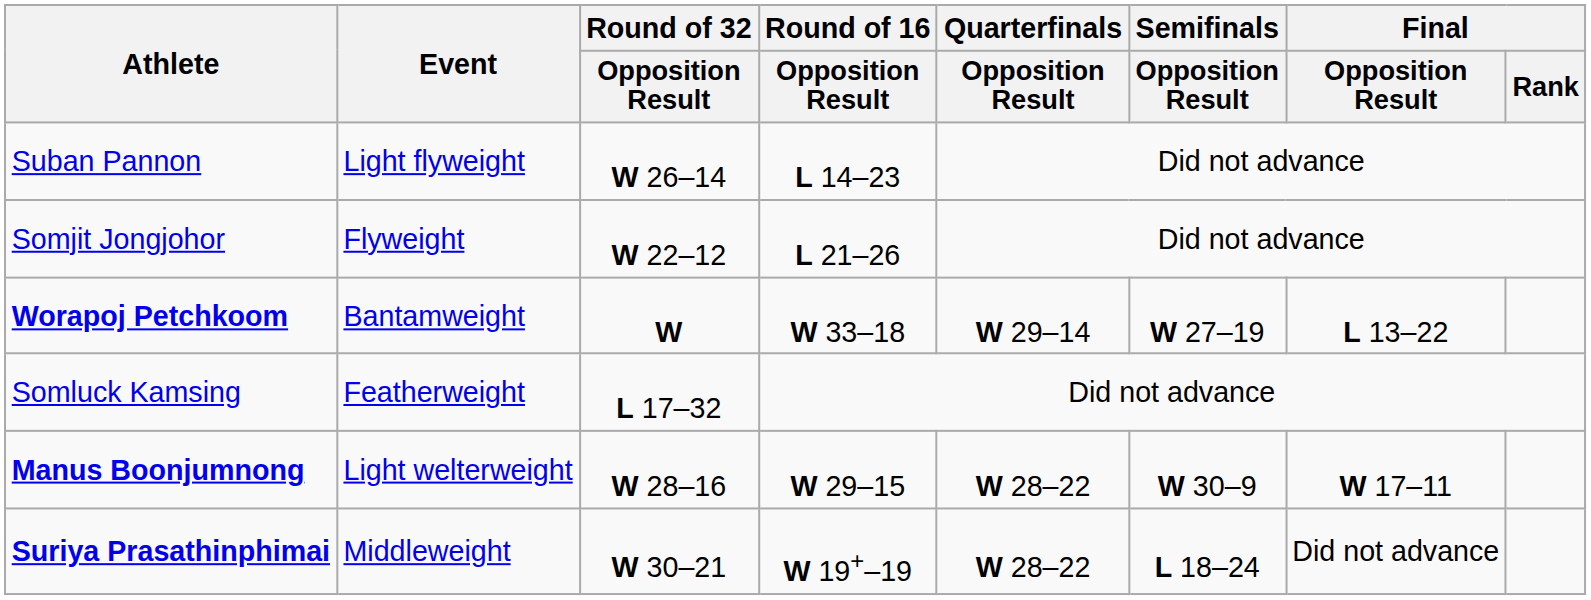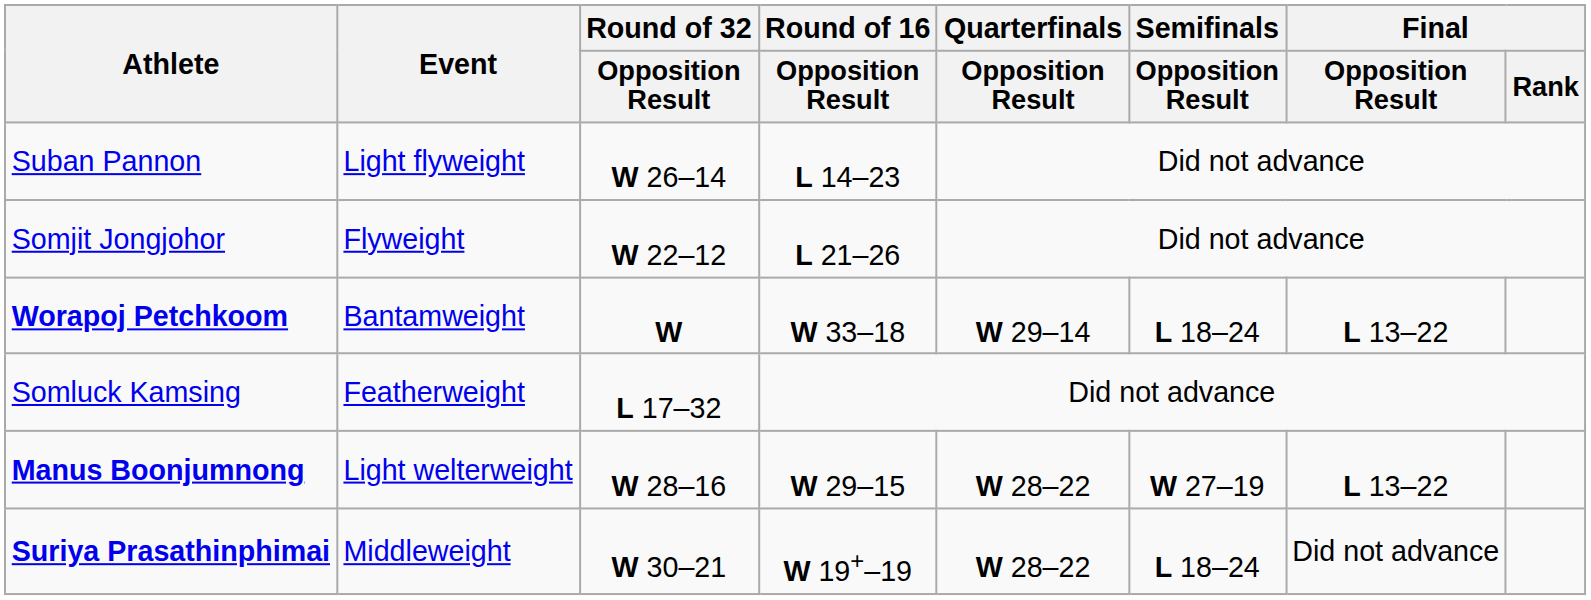 <table class="wikitable" style="font-size:90%">
 <tr>
 <th rowspan="2">Athlete</th>
 <th rowspan="2">Event</th>
 <th>Round of 32</th>
 <th>Round of 16</th>
 <th>Quarterfinals</th>
 <th>Semifinals</th>
 <th colspan=2>Final</th>
 </tr>
 <tr style="font-size:95%">
 <th>Opposition<br>Result</th>
 <th>Opposition<br>Result</th>
 <th>Opposition<br>Result</th>
 <th>Opposition<br>Result</th>
 <th>Opposition<br>Result</th>
 <th>Rank</th>
 </tr>
 <tr align=center>
 <td align=left><a href='#'>Suban Pannon</a></td>
 <td align=left><a href='#'>Light flyweight</a></td>
 <td><br><strong>W</strong> 26–14</td>
 <td><br><strong>L</strong> 14–23</td>
 <td colspan=4>Did not advance</td>
 </tr>
 <tr align=center>
 <td align=left><a href='#'>Somjit Jongjohor</a></td>
 <td align=left><a href='#'>Flyweight</a></td>
 <td><br><strong>W</strong> 22–12</td>
 <td><br><strong>L</strong> 21–26</td>
 <td colspan=4>Did not advance</td>
 </tr>
 <tr align=center>
 <td align=left><strong><a href='#'>Worapoj Petchkoom</a></strong></td>
 <td align=left><a href='#'>Bantamweight</a></td>
 <td><br><strong>W</strong> </td>
 <td><br><strong>W</strong> 33–18</td>
 <td><br><strong>W</strong> 29–14</td>
-<td><br><strong>W</strong> 27–19</td>
+<td><br> <strong>L</strong> 18–24</td>
 <td><br><strong>L</strong> 13–22</td>
 <td></td>
 </tr>
 <tr align=center>
 <td align=left><a href='#'>Somluck Kamsing</a></td>
 <td align=left><a href='#'>Featherweight</a></td>
 <td><br><strong>L</strong> 17–32</td>
 <td colspan=5>Did not advance</td>
 </tr>
 <tr align=center>
 <td align=left><strong><a href='#'>Manus Boonjumnong</a></strong></td>
 <td align=left><a href='#'>Light welterweight</a></td>
 <td><br><strong>W</strong> 28–16</td>
 <td><br><strong>W</strong> 29–15</td>
 <td><br><strong>W</strong> 28–22</td>
-<td><br><strong>W</strong> 30–9</td>
-<td><br> <strong>W</strong> 17–11</td>
+<td><br><strong>W</strong> 27–19</td>
+<td><br><strong>L</strong> 13–22</td>
 <td></td>
 </tr>
 <tr align=center>
 <td align=left><strong><a href='#'>Suriya Prasathinphimai</a></strong></td>
 <td align=left><a href='#'>Middleweight</a></td>
 <td><br><strong>W</strong> 30–21</td>
 <td><br><strong>W</strong> 19<sup>+</sup>–19</td>
 <td><br><strong>W</strong> 28–22</td>
 <td><br> <strong>L</strong> 18–24</td>
 <td>Did not advance</td>
 <td></td>
 </tr>
 </table>
